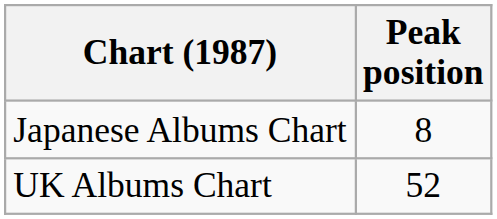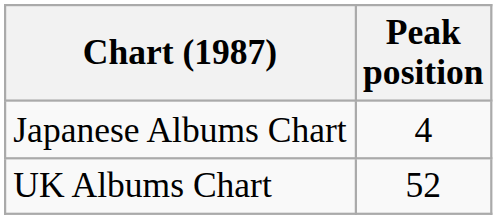 <table class="wikitable sortable" style="text-align:center;">
 <tr>
 <th>Chart (1987)</th>
 <th>Peak<br>position</th>
 </tr>
 <tr>
 <td align="left">Japanese Albums Chart</td>
-<td>8</td>
+<td>4</td>
 </tr>
 <tr>
 <td align="left">UK Albums Chart</td>
 <td>52</td>
 </tr>
 </table>
